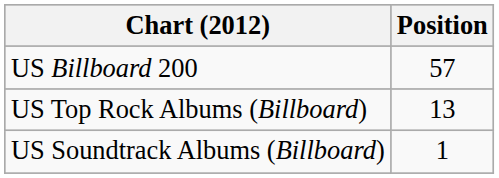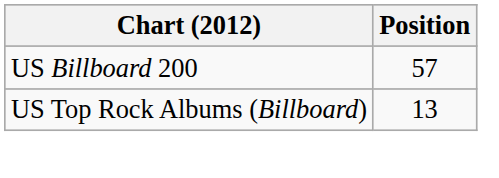 <table class="wikitable sortable">
 <tr>
 <th>Chart (2012)</th>
 <th>Position</th>
 </tr>
 <tr>
 <td>US <em>Billboard</em> 200</td>
 <td style="text-align:center;">57</td>
 </tr>
 <tr>
 <td>US Top Rock Albums (<em>Billboard</em>)</td>
 <td style="text-align:center;">13</td>
 </tr>
-<tr>
-<td>US Soundtrack Albums (<em>Billboard</em>)</td>
-<td style="text-align:center;">1</td>
-</tr>
 </table>
